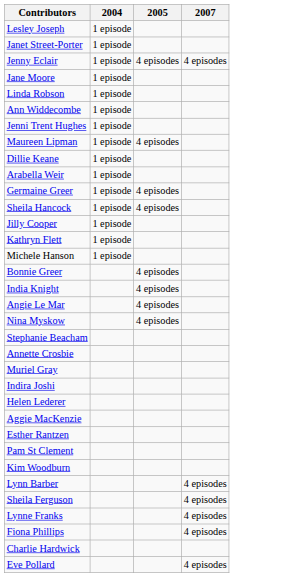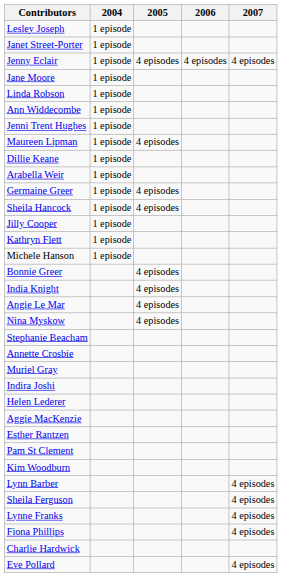 <table class="wikitable">
 <tr>
 <th>Contributors</th>
 <th>2004</th>
 <th>2005</th>
+<th>2006</th>
 <th>2007</th>
 </tr>
 <tr>
 <td><a href='#'>Lesley Joseph</a></td>
 <td>1 episode</td>
+<td></td>
 <td></td>
 <td></td>
 </tr>
 <tr>
 <td><a href='#'>Janet Street-Porter</a></td>
 <td>1 episode</td>
 <td></td>
 <td></td>
+<td></td>
 </tr>
 <tr>
 <td><a href='#'>Jenny Eclair</a></td>
 <td>1 episode</td>
+<td>4 episodes</td>
 <td>4 episodes</td>
 <td>4 episodes</td>
 </tr>
 <tr>
 <td><a href='#'>Jane Moore</a></td>
 <td>1 episode</td>
 <td></td>
 <td></td>
+<td></td>
 </tr>
 <tr>
 <td><a href='#'>Linda Robson</a></td>
 <td>1 episode</td>
+<td></td>
 <td></td>
 <td></td>
 </tr>
 <tr>
 <td><a href='#'>Ann Widdecombe</a></td>
 <td>1 episode</td>
 <td></td>
 <td></td>
+<td></td>
 </tr>
 <tr>
 <td><a href='#'>Jenni Trent Hughes</a></td>
 <td>1 episode</td>
+<td></td>
 <td></td>
 <td></td>
 </tr>
 <tr>
 <td><a href='#'>Maureen Lipman</a></td>
 <td>1 episode</td>
 <td>4 episodes</td>
 <td></td>
+<td></td>
 </tr>
 <tr>
 <td><a href='#'>Dillie Keane</a></td>
 <td>1 episode</td>
+<td></td>
 <td></td>
 <td></td>
 </tr>
 <tr>
 <td><a href='#'>Arabella Weir</a></td>
 <td>1 episode</td>
 <td></td>
 <td></td>
+<td></td>
 </tr>
 <tr>
 <td><a href='#'>Germaine Greer</a></td>
 <td>1 episode</td>
 <td>4 episodes</td>
+<td></td>
 <td></td>
 </tr>
 <tr>
 <td><a href='#'>Sheila Hancock</a></td>
 <td>1 episode</td>
 <td>4 episodes</td>
 <td></td>
+<td></td>
 </tr>
 <tr>
 <td><a href='#'>Jilly Cooper</a></td>
 <td>1 episode</td>
+<td></td>
 <td></td>
 <td></td>
 </tr>
 <tr>
 <td><a href='#'>Kathryn Flett</a></td>
 <td>1 episode</td>
 <td></td>
 <td></td>
+<td></td>
 </tr>
 <tr>
 <td>Michele Hanson</td>
 <td>1 episode</td>
+<td></td>
 <td></td>
 <td></td>
 </tr>
 <tr>
 <td><a href='#'>Bonnie Greer</a></td>
 <td></td>
 <td>4 episodes</td>
 <td></td>
+<td></td>
 </tr>
 <tr>
 <td><a href='#'>India Knight</a></td>
 <td></td>
 <td>4 episodes</td>
+<td></td>
 <td></td>
 </tr>
 <tr>
 <td><a href='#'>Angie Le Mar</a></td>
 <td></td>
 <td>4 episodes</td>
 <td></td>
+<td></td>
 </tr>
 <tr>
 <td><a href='#'>Nina Myskow</a></td>
 <td></td>
 <td>4 episodes</td>
 <td></td>
+<td></td>
 </tr>
 <tr>
 <td><a href='#'>Stephanie Beacham</a></td>
+<td></td>
 <td></td>
 <td></td>
 <td></td>
 </tr>
 <tr>
 <td><a href='#'>Annette Crosbie</a></td>
 <td></td>
 <td></td>
 <td></td>
+<td></td>
 </tr>
 <tr>
 <td><a href='#'>Muriel Gray</a></td>
+<td></td>
 <td></td>
 <td></td>
 <td></td>
 </tr>
 <tr>
 <td><a href='#'>Indira Joshi</a></td>
 <td></td>
 <td></td>
 <td></td>
+<td></td>
 </tr>
 <tr>
 <td><a href='#'>Helen Lederer</a></td>
+<td></td>
 <td></td>
 <td></td>
 <td></td>
 </tr>
 <tr>
 <td><a href='#'>Aggie MacKenzie</a></td>
 <td></td>
 <td></td>
 <td></td>
+<td></td>
 </tr>
 <tr>
 <td><a href='#'>Esther Rantzen</a></td>
+<td></td>
 <td></td>
 <td></td>
 <td></td>
 </tr>
 <tr>
 <td><a href='#'>Pam St Clement</a></td>
 <td></td>
 <td></td>
 <td></td>
+<td></td>
 </tr>
 <tr>
 <td><a href='#'>Kim Woodburn</a></td>
+<td></td>
 <td></td>
 <td></td>
 <td></td>
 </tr>
 <tr>
 <td><a href='#'>Lynn Barber</a></td>
 <td></td>
 <td></td>
+<td></td>
 <td>4 episodes</td>
 </tr>
 <tr>
 <td><a href='#'>Sheila Ferguson</a></td>
+<td></td>
 <td></td>
 <td></td>
 <td>4 episodes</td>
 </tr>
 <tr>
 <td><a href='#'>Lynne Franks</a></td>
 <td></td>
 <td></td>
+<td></td>
 <td>4 episodes</td>
 </tr>
 <tr>
 <td><a href='#'>Fiona Phillips</a></td>
+<td></td>
 <td></td>
 <td></td>
 <td>4 episodes</td>
 </tr>
 <tr>
 <td><a href='#'>Charlie Hardwick</a></td>
 <td></td>
 <td></td>
 <td></td>
+<td></td>
 </tr>
 <tr>
 <td><a href='#'>Eve Pollard</a></td>
 <td></td>
 <td></td>
+<td></td>
 <td>4 episodes</td>
 </tr>
 </table>
